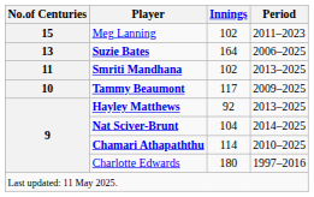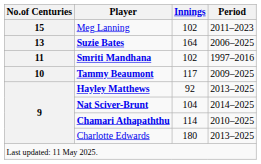 <table class="wikitable defaultcenter col2left">
 <tr>
 <th scope="col">No.of Centuries</th>
 <th scope="col">Player</th>
 <th scope="col"><a href='#'>Innings</a></th>
 <th scope="col">Period</th>
 </tr>
 <tr>
 <th scope="row">15</th>
 <td> <a href='#'>Meg Lanning</a></td>
 <td style="text-align:center;">102</td>
 <td>2011–2023</td>
 </tr>
 <tr>
 <th scope="row">13</th>
 <td> <strong><a href='#'>Suzie Bates</a></strong></td>
 <td style="text-align:center;">164</td>
 <td>2006–2025</td>
 </tr>
 <tr>
 <th scope="row">11</th>
 <td style="text-align:left;"> <strong><a href='#'>Smriti Mandhana</a></strong></td>
 <td style="text-align:center;">102</td>
-<td>2013–2025</td>
+<td>1997–2016</td>
 </tr>
 <tr>
 <th scope="row">10</th>
 <td style="text-align:left;"> <strong><a href='#'>Tammy Beaumont</a></strong></td>
 <td style="text-align:center;">117</td>
 <td>2009–2025</td>
 </tr>
 <tr>
 <th scope="row" rowspan=4>9</th>
 <td style="text-align:left;"> <strong><a href='#'>Hayley Matthews</a></strong></td>
 <td style="text-align:center;">92</td>
 <td>2013–2025</td>
 </tr>
 <tr>
 <td style="text-align:left;"> <strong><a href='#'>Nat Sciver-Brunt</a></strong></td>
 <td style="text-align:center;">104</td>
 <td>2014–2025</td>
 </tr>
 <tr>
 <td style="text-align:left;"> <strong><a href='#'>Chamari Athapaththu</a></strong></td>
 <td style="text-align:center;">114</td>
 <td>2010–2025</td>
 </tr>
 <tr>
 <td style="text-align:left;"> <a href='#'>Charlotte Edwards</a></td>
 <td style="text-align:center;">180</td>
-<td>1997–2016</td>
+<td>2013–2025</td>
 </tr>
 <tr>
 <td colspan="4" scope="row" style="text-align:left;"><small>Last updated: 11 May 2025.</small></td>
 </tr>
 </table>
